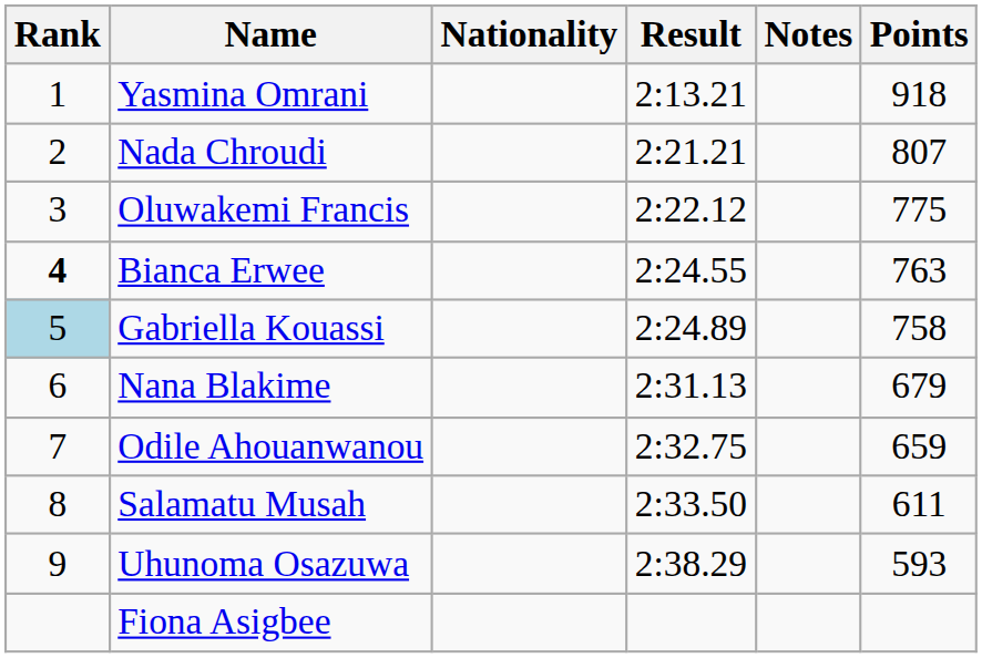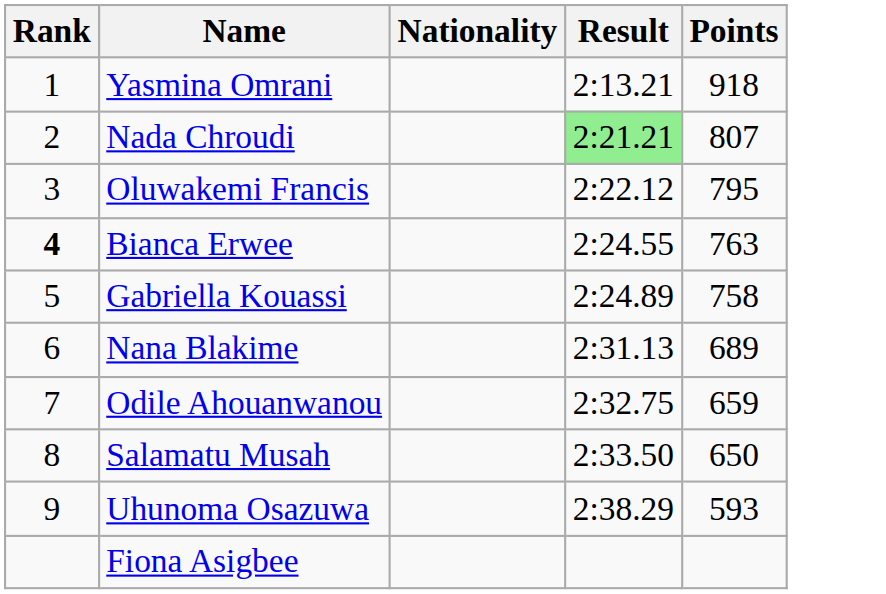 <table class="wikitable sortable" style="text-align:center">
 <tr>
 <th>Rank</th>
 <th>Name</th>
 <th>Nationality</th>
 <th>Result</th>
-<th>Notes</th>
 <th>Points</th>
 </tr>
 <tr>
 <td>1</td>
 <td align="left"><a href='#'>Yasmina Omrani</a></td>
 <td align=left></td>
 <td>2:13.21</td>
-<td></td>
 <td>918</td>
 </tr>
 <tr>
 <td>2</td>
 <td align="left"><a href='#'>Nada Chroudi</a></td>
 <td align=left></td>
-<td>2:21.21</td>
-<td></td>
+<td style="background: lightgreen;">2:21.21</td>
 <td>807</td>
 </tr>
 <tr>
 <td>3</td>
 <td align="left"><a href='#'>Oluwakemi Francis</a></td>
 <td align=left></td>
 <td>2:22.12</td>
-<td></td>
-<td>775</td>
+<td>795</td>
 </tr>
 <tr>
 <td><strong>4</strong></td>
 <td align="left"><a href='#'>Bianca Erwee</a></td>
 <td align=left></td>
 <td>2:24.55</td>
-<td></td>
 <td>763</td>
 </tr>
 <tr>
-<td style="background: lightblue;">5</td>
+<td>5</td>
 <td align="left"><a href='#'>Gabriella Kouassi</a></td>
 <td align=left></td>
 <td>2:24.89</td>
-<td></td>
 <td>758</td>
 </tr>
 <tr>
 <td>6</td>
 <td align="left"><a href='#'>Nana Blakime</a></td>
 <td align=left></td>
 <td>2:31.13</td>
-<td></td>
-<td>679</td>
+<td>689</td>
 </tr>
 <tr>
 <td>7</td>
 <td align="left"><a href='#'>Odile Ahouanwanou</a></td>
 <td align=left></td>
 <td>2:32.75</td>
-<td></td>
 <td>659</td>
 </tr>
 <tr>
 <td>8</td>
 <td align="left"><a href='#'>Salamatu Musah</a></td>
 <td align=left></td>
 <td>2:33.50</td>
-<td></td>
-<td>611</td>
+<td>650</td>
 </tr>
 <tr>
 <td>9</td>
 <td align="left"><a href='#'>Uhunoma Osazuwa</a></td>
 <td align=left></td>
 <td>2:38.29</td>
-<td></td>
 <td>593</td>
 </tr>
 <tr>
 <td></td>
 <td align="left"><a href='#'>Fiona Asigbee</a></td>
 <td align=left></td>
 <td></td>
 <td></td>
-<td></td>
 </tr>
 </table>
